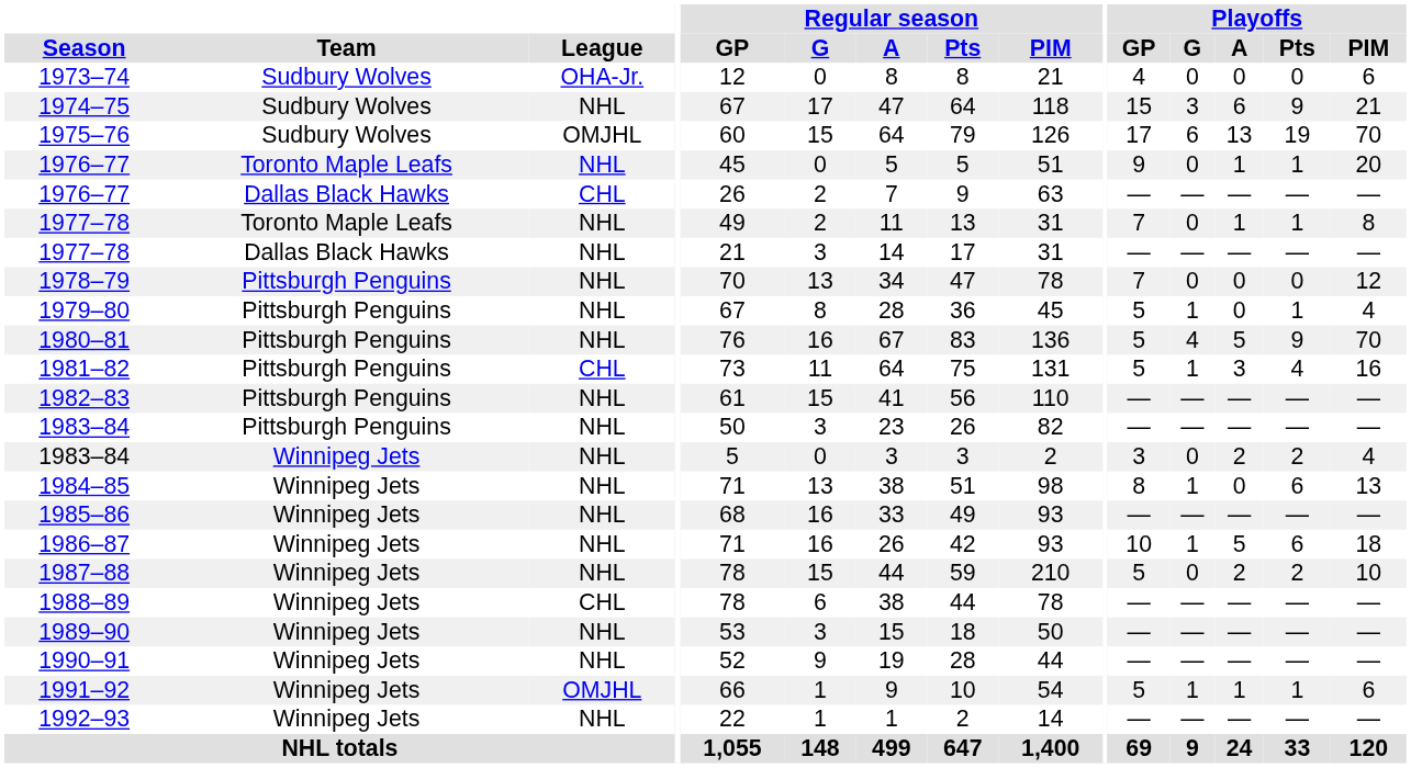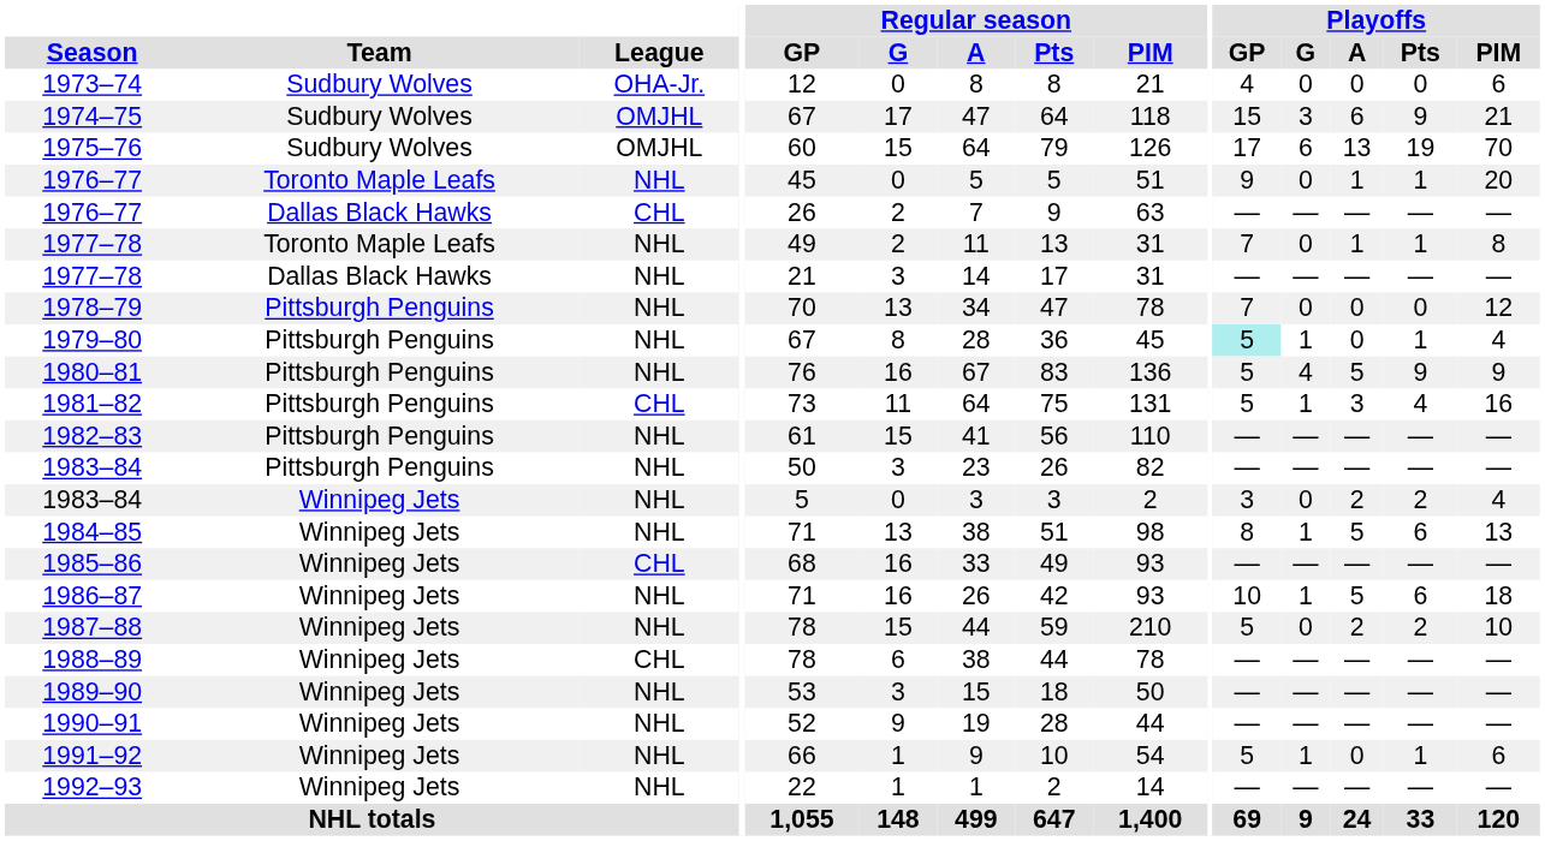 <table border="0" cellpadding="1" cellspacing="0" style="text-align:center; width:60em">
 <tr bgcolor="#e0e0e0">
 <th colspan="3" bgcolor="#ffffff"></th>
 <th rowspan="100" bgcolor="#ffffff"></th>
 <th colspan="5"><a href='#'>Regular season</a></th>
 <th rowspan="100" bgcolor="#ffffff"></th>
 <th colspan="5"><a href='#'>Playoffs</a></th>
 </tr>
 <tr bgcolor="#e0e0e0">
 <th><a href='#'>Season</a></th>
 <th>Team</th>
 <th>League</th>
 <th>GP</th>
 <th><a href='#'>G</a></th>
 <th><a href='#'>A</a></th>
 <th><a href='#'>Pts</a></th>
 <th><a href='#'>PIM</a></th>
 <th>GP</th>
 <th>G</th>
 <th>A</th>
 <th>Pts</th>
 <th>PIM</th>
 </tr>
 <tr>
 <td><a href='#'>1973–74</a></td>
 <td><a href='#'>Sudbury Wolves</a></td>
 <td><a href='#'>OHA-Jr.</a></td>
 <td>12</td>
 <td>0</td>
 <td>8</td>
 <td>8</td>
 <td>21</td>
 <td>4</td>
 <td>0</td>
 <td>0</td>
 <td>0</td>
 <td>6</td>
 </tr>
 <tr bgcolor="#f0f0f0">
 <td><a href='#'>1974–75</a></td>
 <td>Sudbury Wolves</td>
-<td>NHL</td>
+<td><a href='#'>OMJHL</a></td>
 <td>67</td>
 <td>17</td>
 <td>47</td>
 <td>64</td>
 <td>118</td>
 <td>15</td>
 <td>3</td>
 <td>6</td>
 <td>9</td>
 <td>21</td>
 </tr>
 <tr>
 <td><a href='#'>1975–76</a></td>
 <td>Sudbury Wolves</td>
 <td>OMJHL</td>
 <td>60</td>
 <td>15</td>
 <td>64</td>
 <td>79</td>
 <td>126</td>
 <td>17</td>
 <td>6</td>
 <td>13</td>
 <td>19</td>
 <td>70</td>
 </tr>
 <tr bgcolor="#f0f0f0">
 <td><a href='#'>1976–77</a></td>
 <td><a href='#'>Toronto Maple Leafs</a></td>
 <td><a href='#'>NHL</a></td>
 <td>45</td>
 <td>0</td>
 <td>5</td>
 <td>5</td>
 <td>51</td>
 <td>9</td>
 <td>0</td>
 <td>1</td>
 <td>1</td>
 <td>20</td>
 </tr>
 <tr>
 <td><a href='#'>1976–77</a></td>
 <td><a href='#'>Dallas Black Hawks</a></td>
 <td><a href='#'>CHL</a></td>
 <td>26</td>
 <td>2</td>
 <td>7</td>
 <td>9</td>
 <td>63</td>
 <td>—</td>
 <td>—</td>
 <td>—</td>
 <td>—</td>
 <td>—</td>
 </tr>
 <tr bgcolor="#f0f0f0">
 <td><a href='#'>1977–78</a></td>
 <td>Toronto Maple Leafs</td>
 <td>NHL</td>
 <td>49</td>
 <td>2</td>
 <td>11</td>
 <td>13</td>
 <td>31</td>
 <td>7</td>
 <td>0</td>
 <td>1</td>
 <td>1</td>
 <td>8</td>
 </tr>
 <tr>
 <td><a href='#'>1977–78</a></td>
 <td>Dallas Black Hawks</td>
 <td>NHL</td>
 <td>21</td>
 <td>3</td>
 <td>14</td>
 <td>17</td>
 <td>31</td>
 <td>—</td>
 <td>—</td>
 <td>—</td>
 <td>—</td>
 <td>—</td>
 </tr>
 <tr bgcolor="#f0f0f0">
 <td><a href='#'>1978–79</a></td>
 <td><a href='#'>Pittsburgh Penguins</a></td>
 <td>NHL</td>
 <td>70</td>
 <td>13</td>
 <td>34</td>
 <td>47</td>
 <td>78</td>
 <td>7</td>
 <td>0</td>
 <td>0</td>
 <td>0</td>
 <td>12</td>
 </tr>
 <tr>
 <td><a href='#'>1979–80</a></td>
 <td>Pittsburgh Penguins</td>
 <td>NHL</td>
 <td>67</td>
 <td>8</td>
 <td>28</td>
 <td>36</td>
 <td>45</td>
-<td>5</td>
+<td style="background: paleturquoise;">5</td>
 <td>1</td>
 <td>0</td>
 <td>1</td>
 <td>4</td>
 </tr>
 <tr bgcolor="#f0f0f0">
 <td><a href='#'>1980–81</a></td>
 <td>Pittsburgh Penguins</td>
 <td>NHL</td>
 <td>76</td>
 <td>16</td>
 <td>67</td>
 <td>83</td>
 <td>136</td>
 <td>5</td>
 <td>4</td>
 <td>5</td>
 <td>9</td>
-<td>70</td>
+<td>9</td>
 </tr>
 <tr>
 <td><a href='#'>1981–82</a></td>
 <td>Pittsburgh Penguins</td>
 <td><a href='#'>CHL</a></td>
 <td>73</td>
 <td>11</td>
 <td>64</td>
 <td>75</td>
 <td>131</td>
 <td>5</td>
 <td>1</td>
 <td>3</td>
 <td>4</td>
 <td>16</td>
 </tr>
 <tr bgcolor="#f0f0f0">
 <td><a href='#'>1982–83</a></td>
 <td>Pittsburgh Penguins</td>
 <td>NHL</td>
 <td>61</td>
 <td>15</td>
 <td>41</td>
 <td>56</td>
 <td>110</td>
 <td>—</td>
 <td>—</td>
 <td>—</td>
 <td>—</td>
 <td>—</td>
 </tr>
 <tr>
 <td><a href='#'>1983–84</a></td>
 <td>Pittsburgh Penguins</td>
 <td>NHL</td>
 <td>50</td>
 <td>3</td>
 <td>23</td>
 <td>26</td>
 <td>82</td>
 <td>—</td>
 <td>—</td>
 <td>—</td>
 <td>—</td>
 <td>—</td>
 </tr>
 <tr bgcolor="#f0f0f0">
 <td>1983–84</td>
 <td><a href='#'>Winnipeg Jets</a></td>
 <td>NHL</td>
 <td>5</td>
 <td>0</td>
 <td>3</td>
 <td>3</td>
 <td>2</td>
 <td>3</td>
 <td>0</td>
 <td>2</td>
 <td>2</td>
 <td>4</td>
 </tr>
 <tr>
 <td><a href='#'>1984–85</a></td>
 <td>Winnipeg Jets</td>
 <td>NHL</td>
 <td>71</td>
 <td>13</td>
 <td>38</td>
 <td>51</td>
 <td>98</td>
 <td>8</td>
 <td>1</td>
-<td>0</td>
+<td>5</td>
 <td>6</td>
 <td>13</td>
 </tr>
 <tr bgcolor="#f0f0f0">
 <td><a href='#'>1985–86</a></td>
 <td>Winnipeg Jets</td>
-<td>NHL</td>
+<td><a href='#'>CHL</a></td>
 <td>68</td>
 <td>16</td>
 <td>33</td>
 <td>49</td>
 <td>93</td>
 <td>—</td>
 <td>—</td>
 <td>—</td>
 <td>—</td>
 <td>—</td>
 </tr>
 <tr>
 <td><a href='#'>1986–87</a></td>
 <td>Winnipeg Jets</td>
 <td>NHL</td>
 <td>71</td>
 <td>16</td>
 <td>26</td>
 <td>42</td>
 <td>93</td>
 <td>10</td>
 <td>1</td>
 <td>5</td>
 <td>6</td>
 <td>18</td>
 </tr>
 <tr bgcolor="#f0f0f0">
 <td><a href='#'>1987–88</a></td>
 <td>Winnipeg Jets</td>
 <td>NHL</td>
 <td>78</td>
 <td>15</td>
 <td>44</td>
 <td>59</td>
 <td>210</td>
 <td>5</td>
 <td>0</td>
 <td>2</td>
 <td>2</td>
 <td>10</td>
 </tr>
 <tr>
 <td><a href='#'>1988–89</a></td>
 <td>Winnipeg Jets</td>
 <td>CHL</td>
 <td>78</td>
 <td>6</td>
 <td>38</td>
 <td>44</td>
 <td>78</td>
 <td>—</td>
 <td>—</td>
 <td>—</td>
 <td>—</td>
 <td>—</td>
 </tr>
 <tr bgcolor="#f0f0f0">
 <td><a href='#'>1989–90</a></td>
 <td>Winnipeg Jets</td>
 <td>NHL</td>
 <td>53</td>
 <td>3</td>
 <td>15</td>
 <td>18</td>
 <td>50</td>
 <td>—</td>
 <td>—</td>
 <td>—</td>
 <td>—</td>
 <td>—</td>
 </tr>
 <tr>
 <td><a href='#'>1990–91</a></td>
 <td>Winnipeg Jets</td>
 <td>NHL</td>
 <td>52</td>
 <td>9</td>
 <td>19</td>
 <td>28</td>
 <td>44</td>
 <td>—</td>
 <td>—</td>
 <td>—</td>
 <td>—</td>
 <td>—</td>
 </tr>
 <tr bgcolor="#f0f0f0">
 <td><a href='#'>1991–92</a></td>
 <td>Winnipeg Jets</td>
-<td><a href='#'>OMJHL</a></td>
+<td>NHL</td>
 <td>66</td>
 <td>1</td>
 <td>9</td>
 <td>10</td>
 <td>54</td>
 <td>5</td>
 <td>1</td>
-<td>1</td>
+<td>0</td>
 <td>1</td>
 <td>6</td>
 </tr>
 <tr>
 <td><a href='#'>1992–93</a></td>
 <td>Winnipeg Jets</td>
 <td>NHL</td>
 <td>22</td>
 <td>1</td>
 <td>1</td>
 <td>2</td>
 <td>14</td>
 <td>—</td>
 <td>—</td>
 <td>—</td>
 <td>—</td>
 <td>—</td>
 </tr>
 <tr bgcolor="#e0e0e0">
 <th colspan="3">NHL totals</th>
 <th>1,055</th>
 <th>148</th>
 <th>499</th>
 <th>647</th>
 <th>1,400</th>
 <th>69</th>
 <th>9</th>
 <th>24</th>
 <th>33</th>
 <th>120</th>
 </tr>
 </table>
